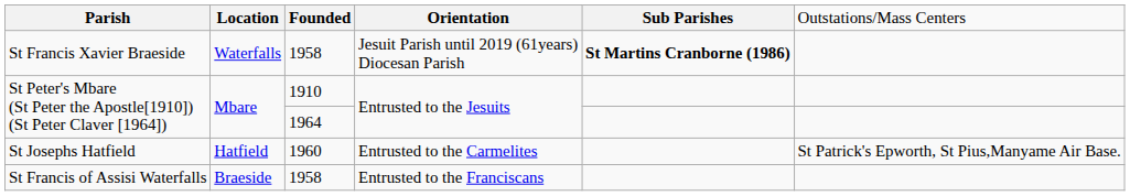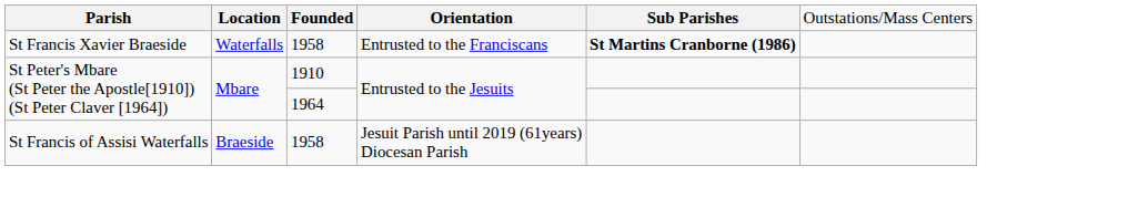 <table class="wikitable sortable">
 <tr>
 <th>Parish</th>
 <th>Location</th>
 <th>Founded</th>
 <th>Orientation</th>
 <th>Sub Parishes</th>
 <td>Outstations/Mass Centers</td>
 </tr>
 <tr>
 <td>St Francis Xavier Braeside</td>
 <td><a href='#'>Waterfalls</a></td>
 <td>1958</td>
-<td>Jesuit Parish until 2019 (61years)<br>Diocesan Parish</td>
+<td>Entrusted to the <a href='#'>Franciscans</a></td>
 <td><strong>St Martins Cranborne (1986)</strong></td>
 <td></td>
 </tr>
 <tr>
 <td rowspan="2">St Peter's Mbare<br>(St Peter the Apostle[1910])<br>(St Peter Claver [1964])</td>
 <td rowspan="2"><a href='#'>Mbare</a></td>
 <td>1910</td>
 <td rowspan="2">Entrusted to the <a href='#'>Jesuits</a></td>
 <td></td>
 <td></td>
 </tr>
 <tr>
 <td>1964</td>
 <td></td>
 <td></td>
 </tr>
 <tr>
-<td>St Josephs Hatfield</td>
-<td><a href='#'>Hatfield</a></td>
-<td>1960</td>
-<td>Entrusted to the <a href='#'>Carmelites</a></td>
-<td></td>
-<td>St Patrick's Epworth, St Pius,Manyame Air Base.</td>
-</tr>
-<tr>
 <td>St Francis of Assisi Waterfalls</td>
 <td><a href='#'>Braeside</a></td>
 <td>1958</td>
-<td>Entrusted to the <a href='#'>Franciscans</a></td>
+<td>Jesuit Parish until 2019 (61years)<br>Diocesan Parish</td>
 <td></td>
 <td></td>
 </tr>
 </table>
